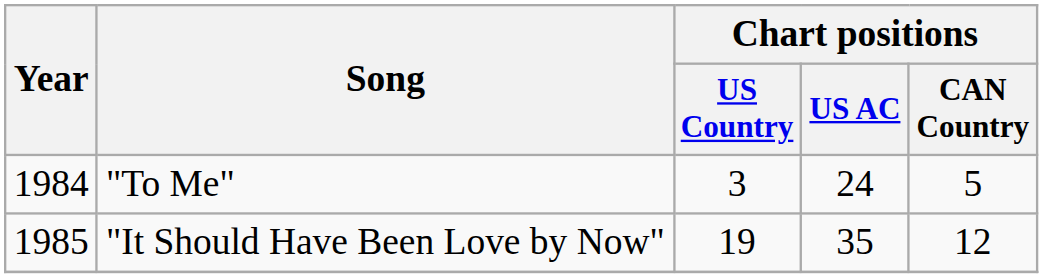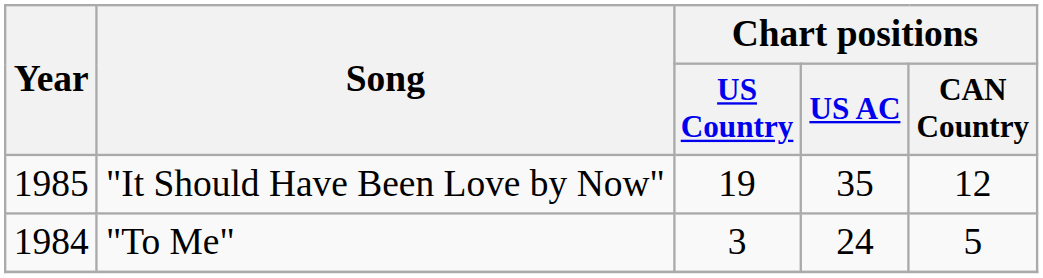 <table class="wikitable" style="text-align:center;">
 <tr>
 <th rowspan="2">Year</th>
 <th rowspan="2">Song</th>
 <th colspan="3">Chart positions</th>
 </tr>
 <tr style="font-size:smaller;">
 <th width="40"><a href='#'>US Country</a></th>
 <th width="40"><a href='#'>US AC</a></th>
 <th width="40">CAN Country</th>
 </tr>
 <tr>
+<td>1985</td>
+<td align="left">"It Should Have Been Love by Now"</td>
+<td>19</td>
+<td>35</td>
+<td>12</td>
+</tr>
+<tr>
 <td>1984</td>
 <td align="left">"To Me"</td>
 <td>3</td>
 <td>24</td>
 <td>5</td>
 </tr>
 <tr>
-<td>1985</td>
-<td align="left">"It Should Have Been Love by Now"</td>
-<td>19</td>
-<td>35</td>
-<td>12</td>
-</tr>
-<tr>
 </tr>
 </table>
